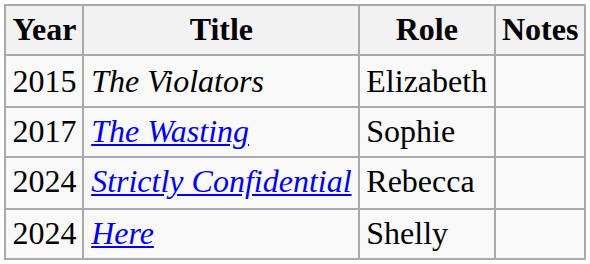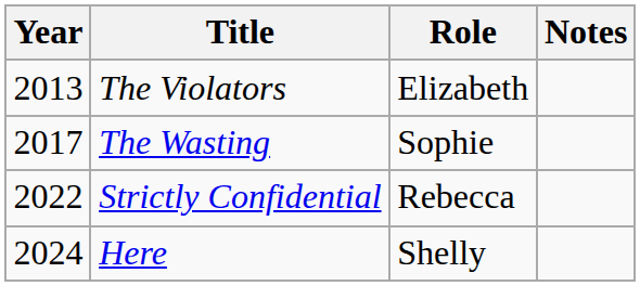 <table class="wikitable sortable">
 <tr>
 <th>Year</th>
 <th>Title</th>
 <th>Role</th>
 <th class="unsortable">Notes</th>
 </tr>
 <tr>
-<td>2015</td>
+<td>2013</td>
 <td><em>The Violators</em></td>
 <td>Elizabeth</td>
 <td></td>
 </tr>
 <tr>
 <td>2017</td>
 <td><em><a href='#'>The Wasting</a></em></td>
 <td>Sophie</td>
 <td></td>
 </tr>
 <tr>
-<td>2024</td>
+<td>2022</td>
 <td><em><a href='#'>Strictly Confidential</a></em></td>
 <td>Rebecca</td>
 <td></td>
 </tr>
 <tr>
 <td>2024</td>
 <td><em><a href='#'>Here</a></em></td>
 <td>Shelly</td>
 <td></td>
 </tr>
 <tr>
 </tr>
 </table>
